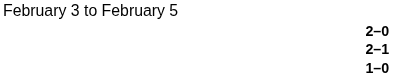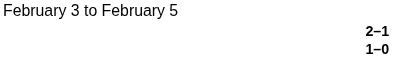 <table style="width:100%;" cellspacing="1">
 <tr>
 <th width=25%></th>
 <th width=2%></th>
 <th width=6%></th>
 <th width=2%></th>
 <th width=25%></th>
 </tr>
 <tr>
 <td>February 3 to February 5</td>
-</tr>
-<tr style=font-size:90%>
-<td align=right><strong></strong></td>
-<td></td>
-<td align=center><strong>2–0</strong></td>
-<td></td>
-<td><strong></strong></td>
-<td></td>
 </tr>
 <tr style=font-size:90%>
 <td align=right><strong></strong></td>
 <td></td>
 <td align=center><strong>2–1</strong></td>
 <td></td>
 <td><strong></strong></td>
 <td></td>
 </tr>
 <tr style=font-size:90%>
 <td align=right><strong></strong></td>
 <td></td>
 <td align=center><strong>1–0</strong></td>
 <td></td>
 <td><strong></strong></td>
 <td></td>
 </tr>
 </table>
